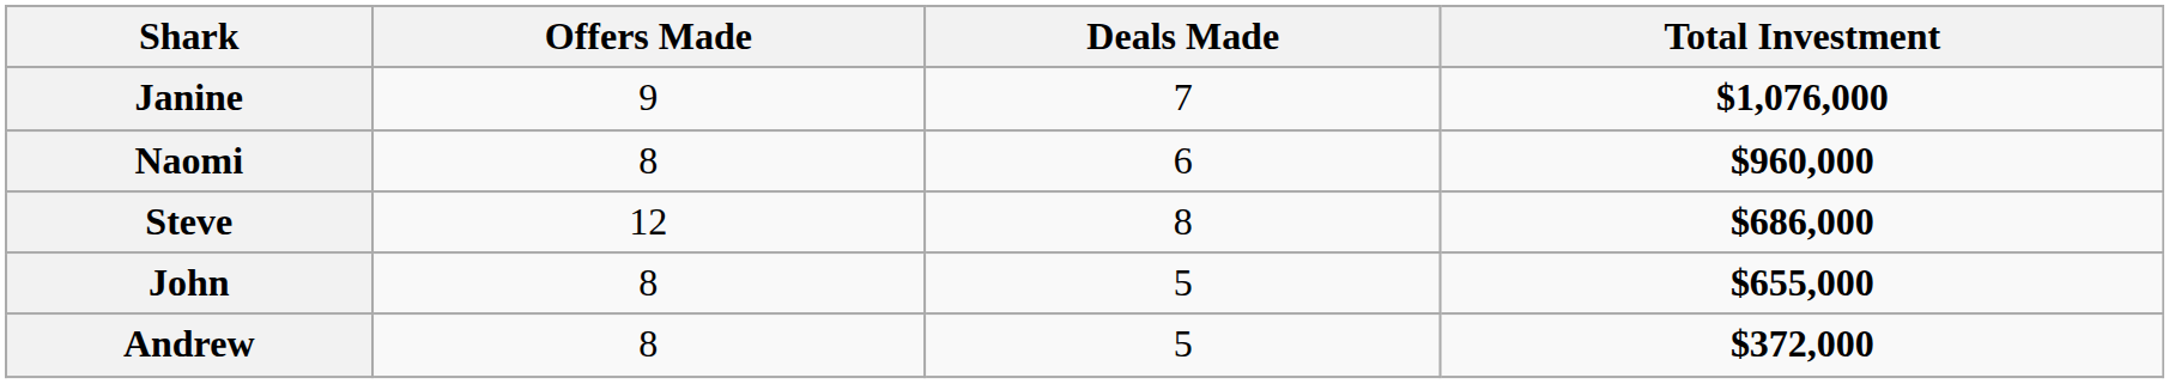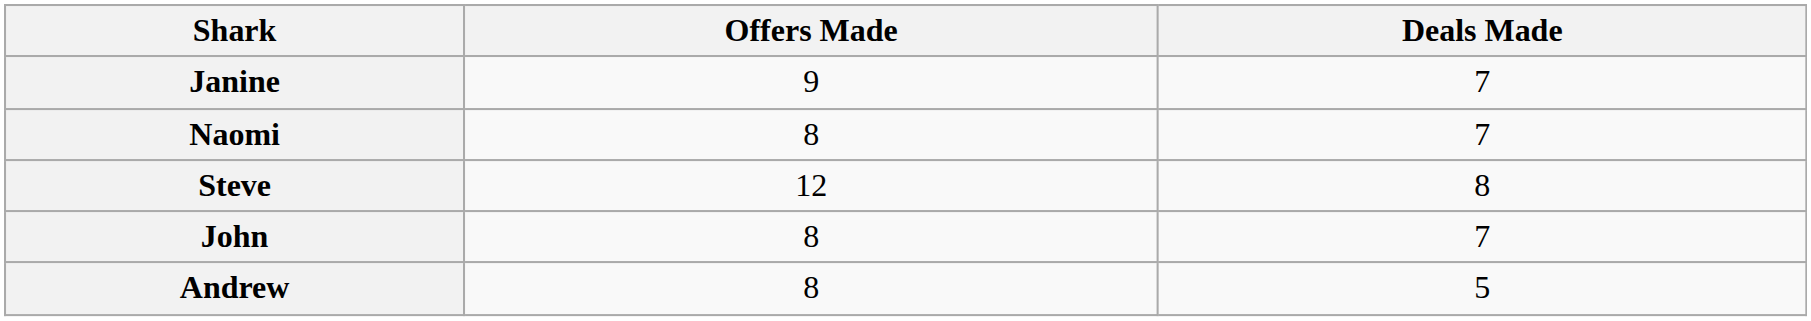 <table class="wikitable plainrowheaders" style="font-size:98%; text-align:center; width: 100%; margin-left: auto; margin-right: auto;">
 <tr>
 <th>Shark</th>
 <th>Offers Made</th>
 <th>Deals Made</th>
-<th>Total Investment</th>
 </tr>
 <tr>
 <th>Janine</th>
 <td>9</td>
 <td>7</td>
-<td><strong>$1,076,000</strong></td>
 </tr>
 <tr>
 <th>Naomi</th>
 <td>8</td>
-<td>6</td>
-<td><strong>$960,000</strong></td>
+<td>7</td>
 </tr>
 <tr>
 <th>Steve</th>
 <td>12</td>
 <td>8</td>
-<td><strong>$686,000</strong></td>
 </tr>
 <tr>
 <th>John</th>
 <td>8</td>
-<td>5</td>
-<td><strong>$655,000</strong></td>
+<td>7</td>
 </tr>
 <tr>
 <th>Andrew</th>
 <td>8</td>
 <td>5</td>
-<td><strong>$372,000</strong></td>
 </tr>
 </table>
